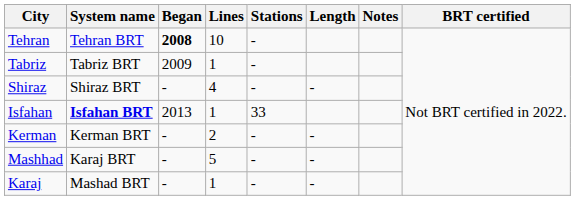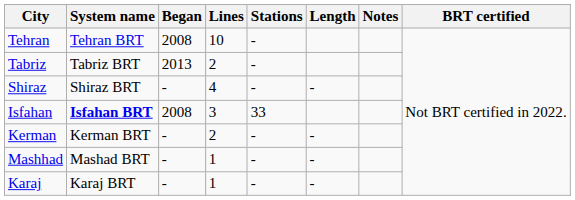 <table class="wikitable">
 <tr>
 <th>City</th>
 <th>System name</th>
 <th>Began</th>
 <th>Lines</th>
 <th>Stations</th>
 <th>Length</th>
 <th>Notes</th>
 <th>BRT certified</th>
 </tr>
 <tr>
 <td><a href='#'>Tehran</a></td>
 <td><a href='#'>Tehran BRT</a></td>
-<td><strong>2008</strong></td>
+<td>2008</td>
 <td>10</td>
 <td>-</td>
 <td></td>
 <td></td>
 <td rowspan="7">Not BRT certified in 2022.</td>
 </tr>
 <tr>
 <td><a href='#'>Tabriz</a></td>
 <td>Tabriz BRT</td>
-<td>2009</td>
-<td>1</td>
+<td>2013</td>
+<td>2</td>
 <td>-</td>
 <td></td>
 <td></td>
 </tr>
 <tr>
 <td><a href='#'>Shiraz</a></td>
 <td>Shiraz BRT</td>
 <td>-</td>
 <td>4</td>
 <td>-</td>
 <td>-</td>
 <td></td>
 </tr>
 <tr>
 <td><a href='#'>Isfahan</a></td>
 <td><strong><a href='#'>Isfahan BRT</a></strong></td>
-<td>2013</td>
-<td>1</td>
+<td>2008</td>
+<td>3</td>
 <td>33</td>
 <td></td>
 <td></td>
 </tr>
 <tr>
 <td><a href='#'>Kerman</a></td>
 <td>Kerman BRT</td>
 <td>-</td>
 <td>2</td>
 <td>-</td>
 <td>-</td>
 <td></td>
 </tr>
 <tr>
 <td><a href='#'>Mashhad</a></td>
-<td>Karaj BRT</td>
-<td>-</td>
-<td>5</td>
-<td>-</td>
-<td>-</td>
-<td></td>
-</tr>
-<tr>
-<td><a href='#'>Karaj</a></td>
 <td>Mashad BRT</td>
 <td>-</td>
 <td>1</td>
 <td>-</td>
 <td>-</td>
 <td></td>
 </tr>
+<tr>
+<td><a href='#'>Karaj</a></td>
+<td>Karaj BRT</td>
+<td>-</td>
+<td>1</td>
+<td>-</td>
+<td>-</td>
+<td></td>
+</tr>
 </table>
